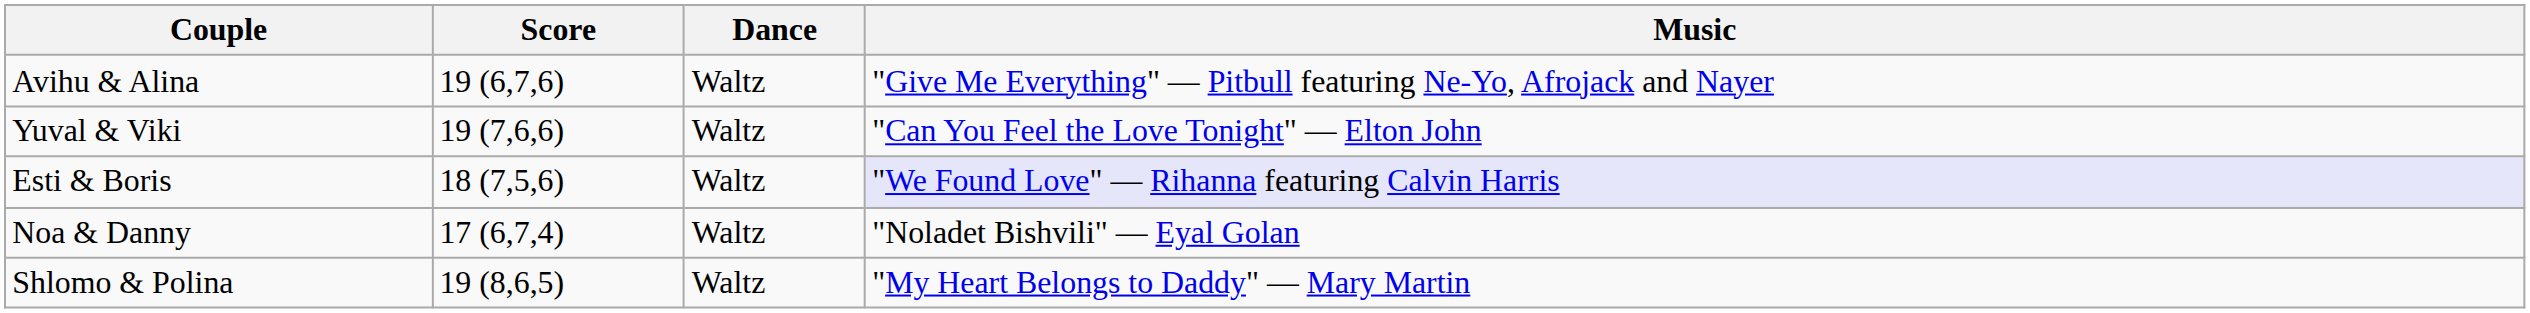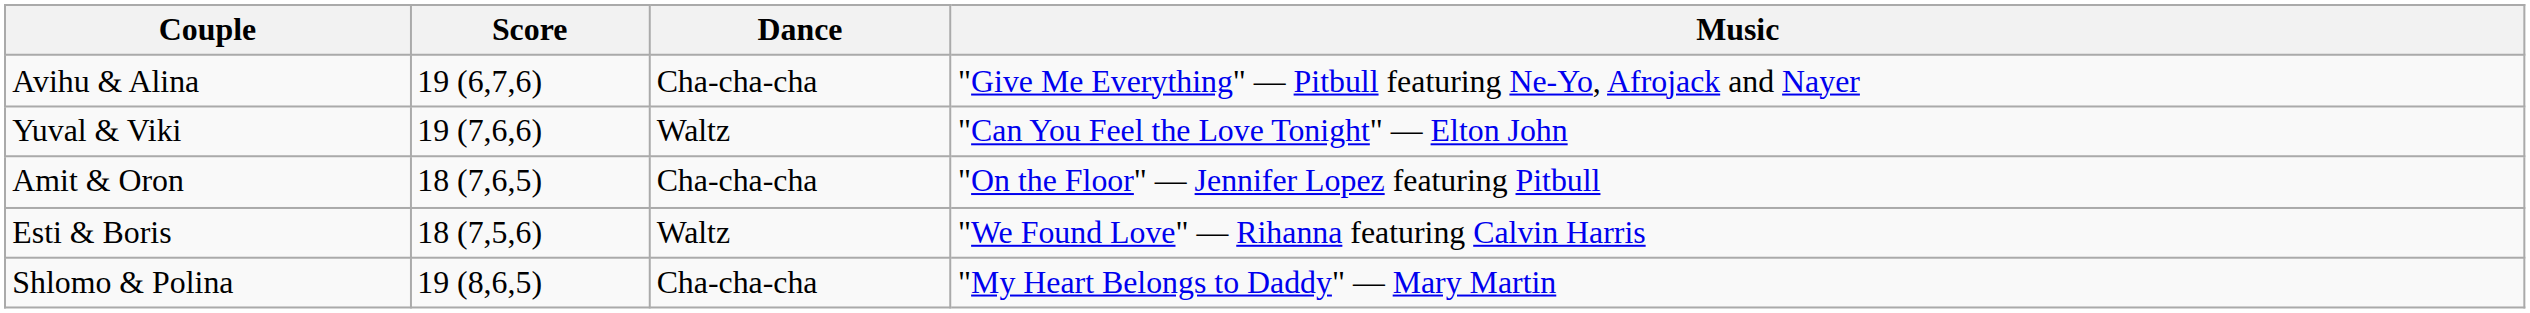 <table class="wikitable" style="width:80%;">
 <tr>
 <th>Couple</th>
 <th>Score</th>
 <th>Dance</th>
 <th>Music</th>
 </tr>
 <tr>
 <td>Avihu & Alina</td>
 <td>19 (6,7,6)</td>
-<td>Waltz</td>
+<td>Cha-cha-cha</td>
 <td>"<a href='#'>Give Me Everything</a>" — <a href='#'>Pitbull</a> featuring <a href='#'>Ne-Yo</a>, <a href='#'>Afrojack</a> and <a href='#'>Nayer</a></td>
 </tr>
 <tr>
 <td>Yuval & Viki</td>
 <td>19 (7,6,6)</td>
 <td>Waltz</td>
 <td>"<a href='#'>Can You Feel the Love Tonight</a>" — <a href='#'>Elton John</a></td>
 </tr>
 <tr>
+<td>Amit & Oron</td>
+<td>18 (7,6,5)</td>
+<td>Cha-cha-cha</td>
+<td>"<a href='#'>On the Floor</a>" — <a href='#'>Jennifer Lopez</a> featuring <a href='#'>Pitbull</a></td>
+</tr>
+<tr>
 <td>Esti & Boris</td>
 <td>18 (7,5,6)</td>
 <td>Waltz</td>
-<td style="background: lavender;">"<a href='#'>We Found Love</a>" — <a href='#'>Rihanna</a> featuring <a href='#'>Calvin Harris</a></td>
-</tr>
-<tr>
-<td>Noa & Danny</td>
-<td>17 (6,7,4)</td>
-<td>Waltz</td>
-<td>"Noladet Bishvili" — <a href='#'>Eyal Golan</a></td>
+<td>"<a href='#'>We Found Love</a>" — <a href='#'>Rihanna</a> featuring <a href='#'>Calvin Harris</a></td>
 </tr>
 <tr>
 <td>Shlomo & Polina</td>
 <td>19 (8,6,5)</td>
-<td>Waltz</td>
+<td>Cha-cha-cha</td>
 <td>"<a href='#'>My Heart Belongs to Daddy</a>" — <a href='#'>Mary Martin</a></td>
 </tr>
 </table>
